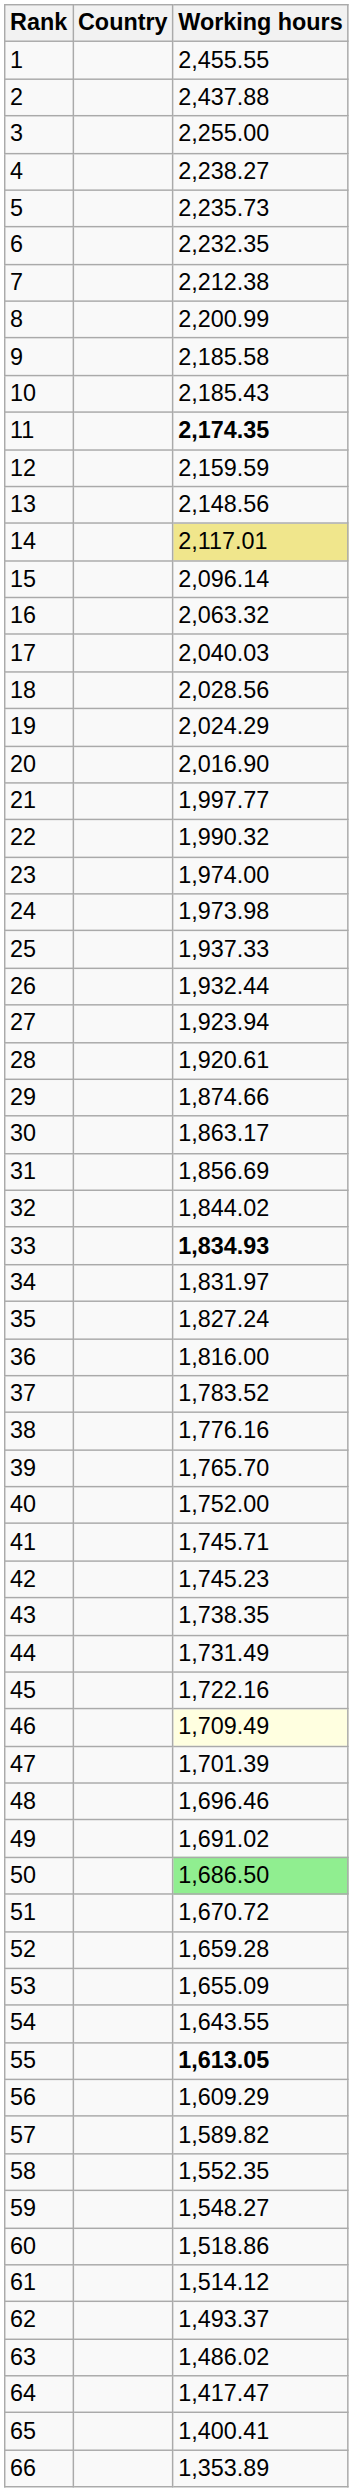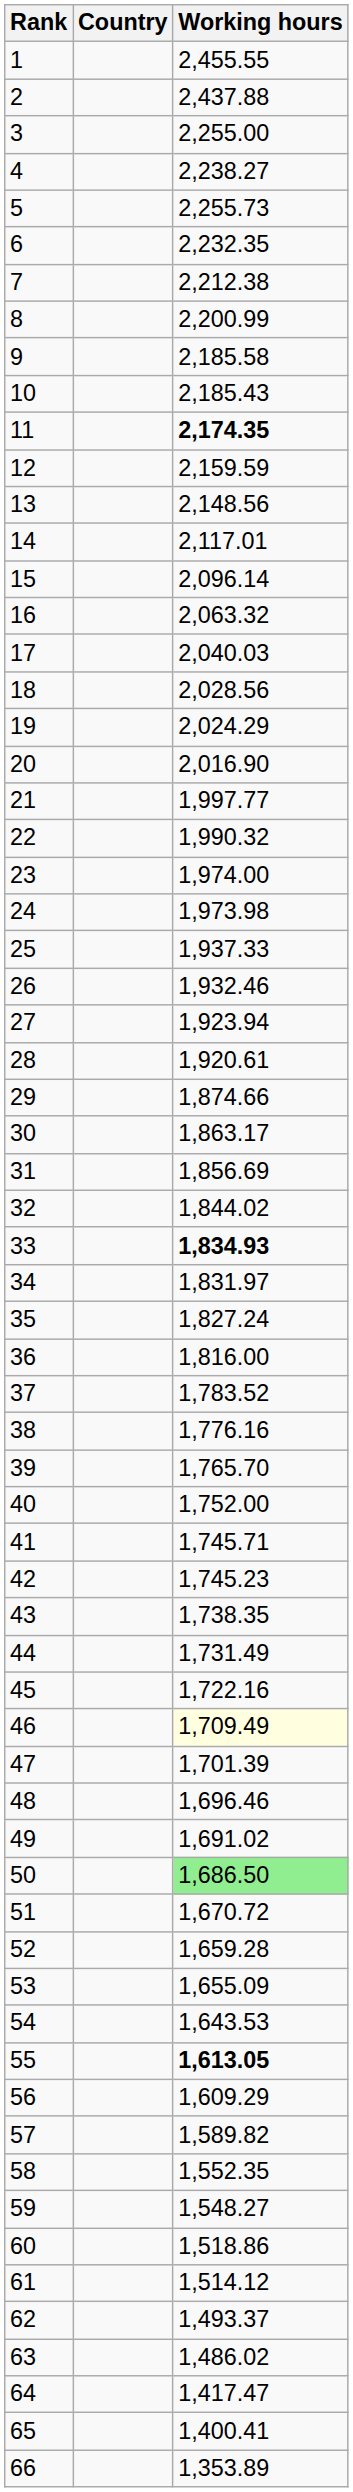 <table class="wikitable sortable">
 <tr>
 <th>Rank</th>
 <th>Country</th>
 <th>Working hours</th>
 </tr>
 <tr>
 <td>1</td>
 <td></td>
 <td>2,455.55</td>
 </tr>
 <tr>
 <td>2</td>
 <td></td>
 <td>2,437.88</td>
 </tr>
 <tr>
 <td>3</td>
 <td></td>
 <td>2,255.00</td>
 </tr>
 <tr>
 <td>4</td>
 <td></td>
 <td>2,238.27</td>
 </tr>
 <tr>
 <td>5</td>
 <td></td>
-<td>2,235.73</td>
+<td>2,255.73</td>
 </tr>
 <tr>
 <td>6</td>
 <td></td>
 <td>2,232.35</td>
 </tr>
 <tr>
 <td>7</td>
 <td></td>
 <td>2,212.38</td>
 </tr>
 <tr>
 <td>8</td>
 <td></td>
 <td>2,200.99</td>
 </tr>
 <tr>
 <td>9</td>
 <td></td>
 <td>2,185.58</td>
 </tr>
 <tr>
 <td>10</td>
 <td></td>
 <td>2,185.43</td>
 </tr>
 <tr>
 <td>11</td>
 <td></td>
 <td><strong>2,174.35</strong></td>
 </tr>
 <tr>
 <td>12</td>
 <td></td>
 <td>2,159.59</td>
 </tr>
 <tr>
 <td>13</td>
 <td></td>
 <td>2,148.56</td>
 </tr>
 <tr>
 <td>14</td>
 <td></td>
-<td style="background: khaki;">2,117.01</td>
+<td>2,117.01</td>
 </tr>
 <tr>
 <td>15</td>
 <td></td>
 <td>2,096.14</td>
 </tr>
 <tr>
 <td>16</td>
 <td></td>
 <td>2,063.32</td>
 </tr>
 <tr>
 <td>17</td>
 <td></td>
 <td>2,040.03</td>
 </tr>
 <tr>
 <td>18</td>
 <td></td>
 <td>2,028.56</td>
 </tr>
 <tr>
 <td>19</td>
 <td></td>
 <td>2,024.29</td>
 </tr>
 <tr>
 <td>20</td>
 <td></td>
 <td>2,016.90</td>
 </tr>
 <tr>
 <td>21</td>
 <td></td>
 <td>1,997.77</td>
 </tr>
 <tr>
 <td>22</td>
 <td></td>
 <td>1,990.32</td>
 </tr>
 <tr>
 <td>23</td>
 <td></td>
 <td>1,974.00</td>
 </tr>
 <tr>
 <td>24</td>
 <td></td>
 <td>1,973.98</td>
 </tr>
 <tr>
 <td>25</td>
 <td></td>
 <td>1,937.33</td>
 </tr>
 <tr>
 <td>26</td>
 <td></td>
-<td>1,932.44</td>
+<td>1,932.46</td>
 </tr>
 <tr>
 <td>27</td>
 <td></td>
 <td>1,923.94</td>
 </tr>
 <tr>
 <td>28</td>
 <td></td>
 <td>1,920.61</td>
 </tr>
 <tr>
 <td>29</td>
 <td></td>
 <td>1,874.66</td>
 </tr>
 <tr>
 <td>30</td>
 <td></td>
 <td>1,863.17</td>
 </tr>
 <tr>
 <td>31</td>
 <td></td>
 <td>1,856.69</td>
 </tr>
 <tr>
 <td>32</td>
 <td></td>
 <td>1,844.02</td>
 </tr>
 <tr>
 <td>33</td>
 <td></td>
 <td><strong>1,834.93</strong></td>
 </tr>
 <tr>
 <td>34</td>
 <td></td>
 <td>1,831.97</td>
 </tr>
 <tr>
 <td>35</td>
 <td></td>
 <td>1,827.24</td>
 </tr>
 <tr>
 <td>36</td>
 <td></td>
 <td>1,816.00</td>
 </tr>
 <tr>
 <td>37</td>
 <td></td>
 <td>1,783.52</td>
 </tr>
 <tr>
 <td>38</td>
 <td></td>
 <td>1,776.16</td>
 </tr>
 <tr>
 <td>39</td>
 <td></td>
 <td>1,765.70</td>
 </tr>
 <tr>
 <td>40</td>
 <td></td>
 <td>1,752.00</td>
 </tr>
 <tr>
 <td>41</td>
 <td></td>
 <td>1,745.71</td>
 </tr>
 <tr>
 <td>42</td>
 <td></td>
 <td>1,745.23</td>
 </tr>
 <tr>
 <td>43</td>
 <td></td>
 <td>1,738.35</td>
 </tr>
 <tr>
 <td>44</td>
 <td></td>
 <td>1,731.49</td>
 </tr>
 <tr>
 <td>45</td>
 <td></td>
 <td>1,722.16</td>
 </tr>
 <tr>
 <td>46</td>
 <td></td>
 <td style="background: lightyellow;">1,709.49</td>
 </tr>
 <tr>
 <td>47</td>
 <td></td>
 <td>1,701.39</td>
 </tr>
 <tr>
 <td>48</td>
 <td></td>
 <td>1,696.46</td>
 </tr>
 <tr>
 <td>49</td>
 <td></td>
 <td>1,691.02</td>
 </tr>
 <tr>
 <td>50</td>
 <td></td>
 <td style="background: lightgreen;">1,686.50</td>
 </tr>
 <tr>
 <td>51</td>
 <td></td>
 <td>1,670.72</td>
 </tr>
 <tr>
 <td>52</td>
 <td></td>
 <td>1,659.28</td>
 </tr>
 <tr>
 <td>53</td>
 <td></td>
 <td>1,655.09</td>
 </tr>
 <tr>
 <td>54</td>
 <td></td>
-<td>1,643.55</td>
+<td>1,643.53</td>
 </tr>
 <tr>
 <td>55</td>
 <td></td>
 <td><strong>1,613.05</strong></td>
 </tr>
 <tr>
 <td>56</td>
 <td></td>
 <td>1,609.29</td>
 </tr>
 <tr>
 <td>57</td>
 <td></td>
 <td>1,589.82</td>
 </tr>
 <tr>
 <td>58</td>
 <td></td>
 <td>1,552.35</td>
 </tr>
 <tr>
 <td>59</td>
 <td></td>
 <td>1,548.27</td>
 </tr>
 <tr>
 <td>60</td>
 <td></td>
 <td>1,518.86</td>
 </tr>
 <tr>
 <td>61</td>
 <td></td>
 <td>1,514.12</td>
 </tr>
 <tr>
 <td>62</td>
 <td></td>
 <td>1,493.37</td>
 </tr>
 <tr>
 <td>63</td>
 <td></td>
 <td>1,486.02</td>
 </tr>
 <tr>
 <td>64</td>
 <td></td>
 <td>1,417.47</td>
 </tr>
 <tr>
 <td>65</td>
 <td></td>
 <td>1,400.41</td>
 </tr>
 <tr>
 <td>66</td>
 <td></td>
 <td>1,353.89</td>
 </tr>
 </table>
